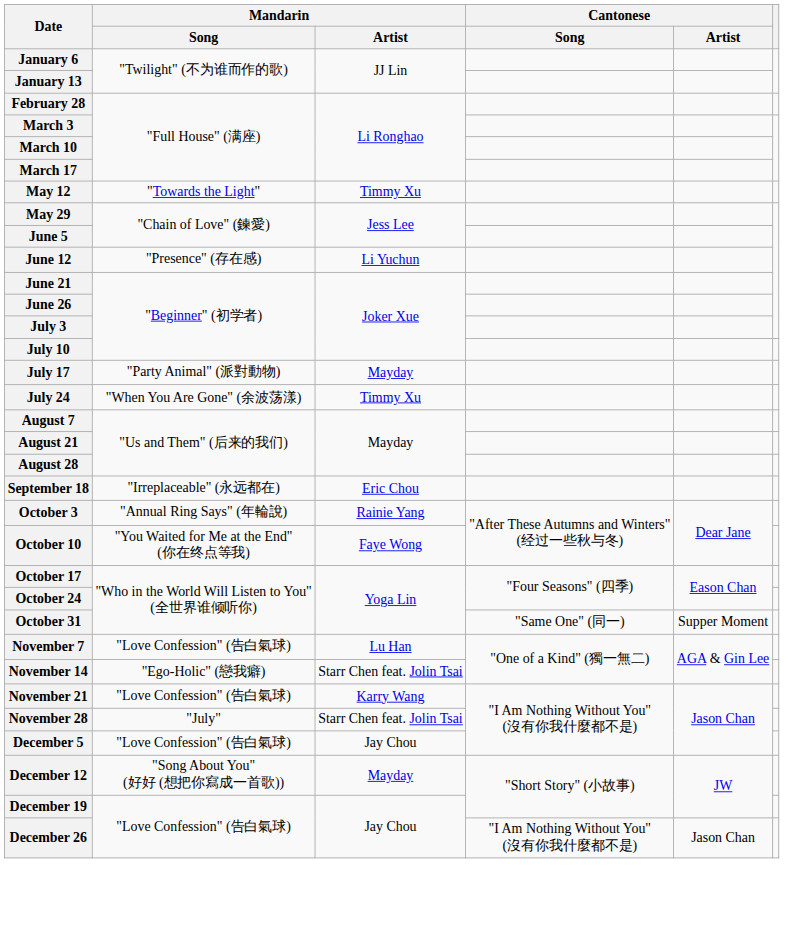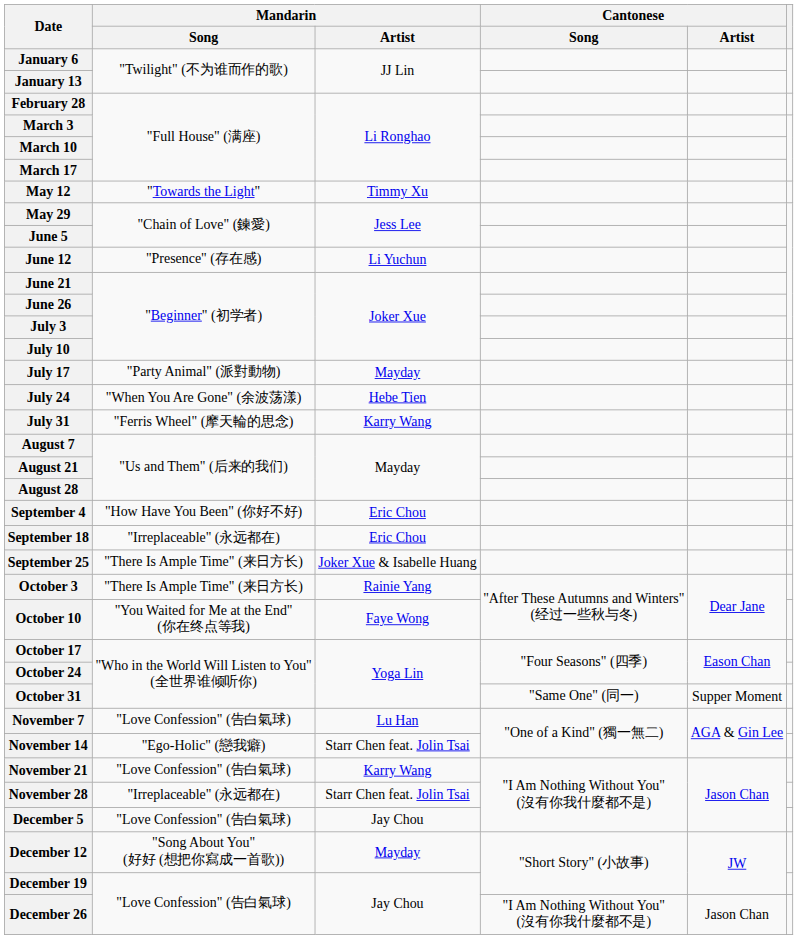 <table class="wikitable plainrowheaders" style="text-align:center">
 <tr>
 <th rowspan="2">Date</th>
 <th colspan="2">Mandarin</th>
 <th colspan="2">Cantonese</th>
 <th rowspan="2"></th>
 </tr>
 <tr>
 <th>Song</th>
 <th>Artist</th>
 <th>Song</th>
 <th>Artist</th>
 </tr>
 <tr>
 <th scope="row">January 6</th>
 <td rowspan="2">"Twilight" (不为谁而作的歌)</td>
 <td rowspan="2">JJ Lin</td>
 <td></td>
 <td></td>
 <td rowspan="2"></td>
 </tr>
 <tr>
 <th scope="row">January 13</th>
 <td></td>
 <td></td>
 </tr>
 <tr>
 <th scope="row">February 28</th>
 <td rowspan="4">"Full House" (满座)</td>
 <td rowspan="4"><a href='#'>Li Ronghao</a></td>
 <td></td>
 <td></td>
 <td></td>
 </tr>
 <tr>
 <th scope="row">March 3</th>
 <td></td>
 <td></td>
 <td rowspan="3"></td>
 </tr>
 <tr>
 <th scope="row">March 10</th>
 <td></td>
 <td></td>
 </tr>
 <tr>
 <th scope="row">March 17</th>
 <td></td>
 <td></td>
 </tr>
 <tr>
 <th scope="row">May 12</th>
 <td>"<a href='#'>Towards the Light</a>"</td>
 <td><a href='#'>Timmy Xu</a></td>
 <td></td>
 <td></td>
 <td></td>
 </tr>
 <tr>
 <th scope="row">May 29</th>
 <td rowspan="2">"Chain of Love" (鍊愛)</td>
 <td rowspan="2"><a href='#'>Jess Lee</a></td>
 <td></td>
 <td></td>
 <td rowspan="6"></td>
 </tr>
 <tr>
 <th scope="row">June 5</th>
 <td></td>
 <td></td>
 </tr>
 <tr>
 <th scope="row">June 12</th>
 <td>"Presence" (存在感)</td>
 <td><a href='#'>Li Yuchun</a></td>
 <td></td>
 </tr>
 <tr>
 <th scope="row">June 21</th>
 <td rowspan="4">"<a href='#'>Beginner</a>" (初学者)</td>
 <td rowspan="4"><a href='#'>Joker Xue</a></td>
 <td></td>
 <td></td>
 </tr>
 <tr>
 <th scope="row">June 26</th>
 <td></td>
 <td></td>
 </tr>
 <tr>
 <th scope="row">July 3</th>
 <td></td>
 <td></td>
 </tr>
 <tr>
 <th scope="row">July 10</th>
 <td></td>
 <td></td>
 <td></td>
 </tr>
 <tr>
 <th scope="row">July 17</th>
 <td>"Party Animal" (派對動物)</td>
 <td><a href='#'>Mayday</a></td>
 <td></td>
 <td></td>
 <td></td>
 </tr>
 <tr>
 <th scope="row">July 24</th>
 <td>"When You Are Gone" (余波荡漾)</td>
-<td><a href='#'>Timmy Xu</a></td>
+<td><a href='#'>Hebe Tien</a></td>
+<td></td>
+<td></td>
+<td></td>
+</tr>
+<tr>
+<th scope="row">July 31</th>
+<td>"Ferris Wheel" (摩天輪的思念)</td>
+<td><a href='#'>Karry Wang</a></td>
 <td></td>
 <td></td>
 <td></td>
 </tr>
 <tr>
 <th scope="row">August 7</th>
 <td rowspan="3">"Us and Them" (后来的我们)</td>
 <td rowspan="3">Mayday</td>
 <td></td>
 <td></td>
 <td></td>
 </tr>
 <tr>
 <th scope="row">August 21</th>
 <td></td>
 <td></td>
 <td></td>
 </tr>
 <tr>
 <th scope="row">August 28</th>
 <td></td>
 <td></td>
 <td></td>
 </tr>
 <tr>
+<th scope="row">September 4</th>
+<td>"How Have You Been" (你好不好)</td>
+<td><a href='#'>Eric Chou</a></td>
+<td></td>
+<td></td>
+<td></td>
+</tr>
+<tr>
 <th scope="row">September 18</th>
 <td>"Irreplaceable" (永远都在)</td>
 <td><a href='#'>Eric Chou</a></td>
 <td></td>
 <td></td>
 <td></td>
 </tr>
 <tr>
+<th scope="row">September 25</th>
+<td>"There Is Ample Time" (来日方长)</td>
+<td><a href='#'>Joker Xue</a> & Isabelle Huang</td>
+<td></td>
+<td></td>
+<td></td>
+</tr>
+<tr>
 <th scope="row">October 3</th>
-<td>"Annual Ring Says" (年輪說)</td>
+<td>"There Is Ample Time" (来日方长)</td>
 <td><a href='#'>Rainie Yang</a></td>
 <td rowspan="2">"After These Autumns and Winters"<br>(经过一些秋与冬)</td>
 <td rowspan="2"><a href='#'>Dear Jane</a></td>
 <td></td>
 </tr>
 <tr>
 <th scope="row">October 10</th>
 <td>"You Waited for Me at the End"<br>(你在终点等我)</td>
 <td><a href='#'>Faye Wong</a></td>
 <td></td>
 </tr>
 <tr>
 <th scope="row">October 17</th>
 <td rowspan="3">"Who in the World Will Listen to You"<br>(全世界谁倾听你)</td>
 <td rowspan="3"><a href='#'>Yoga Lin</a></td>
 <td rowspan="2">"Four Seasons" (四季)</td>
 <td rowspan="2"><a href='#'>Eason Chan</a></td>
 <td></td>
 </tr>
 <tr>
 <th scope="row">October 24</th>
 <td></td>
 </tr>
 <tr>
 <th scope="row">October 31</th>
 <td>"Same One" (同一)</td>
 <td>Supper Moment</td>
 <td></td>
 </tr>
 <tr>
 <th scope="row">November 7</th>
 <td>"Love Confession" (告白氣球)</td>
 <td><a href='#'>Lu Han</a></td>
 <td rowspan="2">"One of a Kind" (獨一無二)</td>
 <td rowspan="2"><a href='#'>AGA</a> & <a href='#'>Gin Lee</a></td>
 <td></td>
 </tr>
 <tr>
 <th scope="row">November 14</th>
 <td>"Ego-Holic" (戀我癖)</td>
 <td>Starr Chen feat. <a href='#'>Jolin Tsai</a></td>
 <td></td>
 </tr>
 <tr>
 <th scope="row">November 21</th>
 <td>"Love Confession" (告白氣球)</td>
 <td><a href='#'>Karry Wang</a></td>
 <td rowspan="3">"I Am Nothing Without You"<br>(沒有你我什麼都不是)</td>
 <td rowspan="3"><a href='#'>Jason Chan</a></td>
 <td></td>
 </tr>
 <tr>
 <th scope="row">November 28</th>
-<td>"July"</td>
+<td>"Irreplaceable" (永远都在)</td>
 <td>Starr Chen feat. <a href='#'>Jolin Tsai</a></td>
 <td></td>
 </tr>
 <tr>
 <th scope="row">December 5</th>
 <td>"Love Confession" (告白氣球)</td>
 <td>Jay Chou</td>
 <td></td>
 </tr>
 <tr>
 <th scope="row">December 12</th>
 <td>"Song About You"<br>(好好 (想把你寫成一首歌))</td>
 <td><a href='#'>Mayday</a></td>
 <td rowspan="2">"Short Story" (小故事)</td>
 <td rowspan="2"><a href='#'>JW</a></td>
 <td></td>
 </tr>
 <tr>
 <th scope="row">December 19</th>
 <td rowspan="2">"Love Confession" (告白氣球)</td>
 <td rowspan="2">Jay Chou</td>
 <td></td>
 </tr>
 <tr>
 <th scope="row">December 26</th>
 <td>"I Am Nothing Without You"<br>(沒有你我什麼都不是)</td>
 <td>Jason Chan</td>
 <td></td>
 </tr>
 </table>
